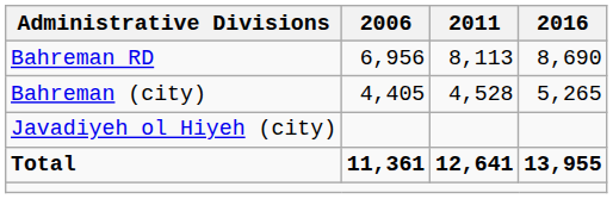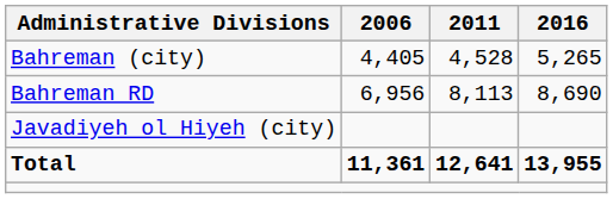 <table class="wikitable">
 <tr>
 <th>Administrative Divisions</th>
 <th>2006</th>
 <th>2011</th>
 <th>2016</th>
 </tr>
 <tr>
+<td><a href='#'>Bahreman</a> (city)</td>
+<td style="text-align: right;">4,405</td>
+<td style="text-align: right;">4,528</td>
+<td style="text-align: right;">5,265</td>
+</tr>
+<tr>
 <td><a href='#'>Bahreman RD</a></td>
 <td style="text-align: right;">6,956</td>
 <td style="text-align: right;">8,113</td>
 <td style="text-align: right;">8,690</td>
-</tr>
-<tr>
-<td><a href='#'>Bahreman</a> (city)</td>
-<td style="text-align: right;">4,405</td>
-<td style="text-align: right;">4,528</td>
-<td style="text-align: right;">5,265</td>
 </tr>
 <tr>
 <td><a href='#'>Javadiyeh ol Hiyeh</a> (city)</td>
 <td style="text-align: right;"></td>
 <td style="text-align: right;"></td>
 <td style="text-align: right;"></td>
 </tr>
 <tr>
 <td><strong>Total</strong></td>
 <td style="text-align: right;"><strong>11,361</strong></td>
 <td style="text-align: right;"><strong>12,641</strong></td>
 <td style="text-align: right;"><strong>13,955</strong></td>
 </tr>
 <tr>
 <td colspan=4></td>
 </tr>
 </table>
